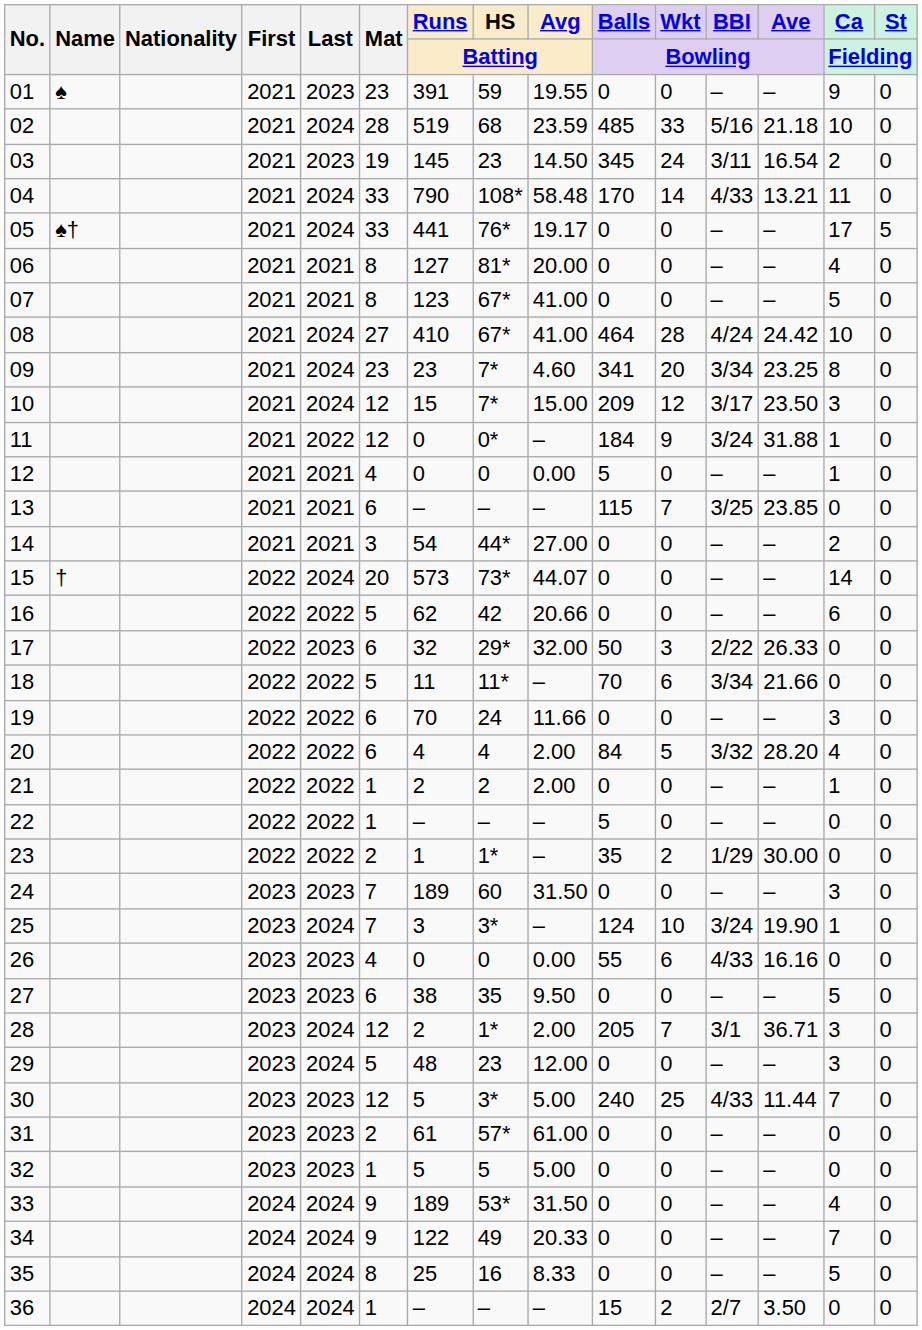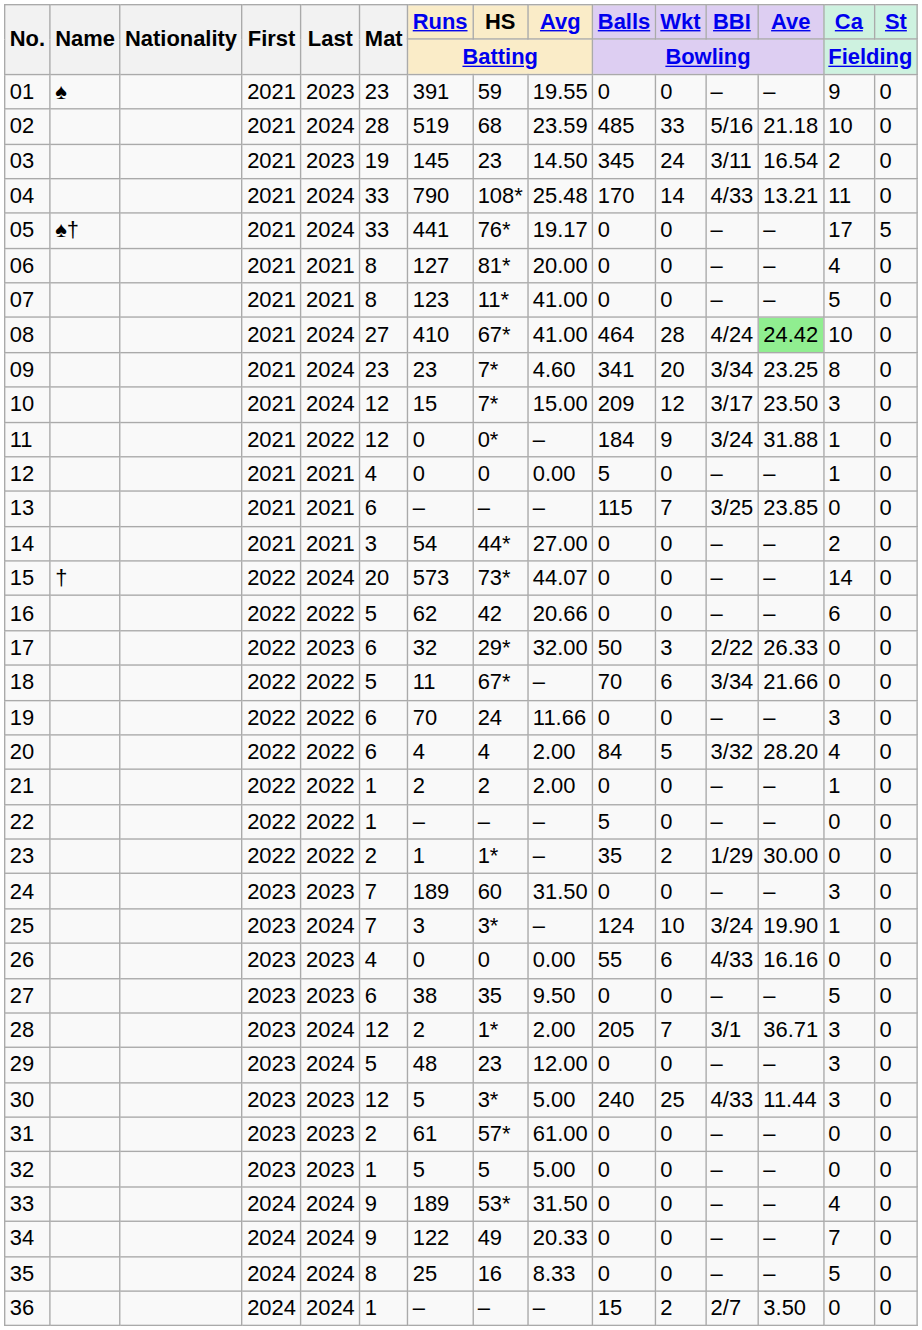 <table class="wikitable sortable">
 <tr align="center">
 <th rowspan="2">No.</th>
 <th rowspan="2">Name</th>
 <th rowspan="2">Nationality</th>
 <th rowspan="2">First</th>
 <th rowspan="2">Last</th>
 <th rowspan="2">Mat</th>
 <th style="background:#faecc8"><a href='#'>Runs</a></th>
 <th style="background:#faecc8">HS</th>
 <th style="background:#faecc8"><a href='#'>Avg</a></th>
 <th style="background:#ddcef2"><a href='#'>Balls</a></th>
 <th style="background:#ddcef2"><a href='#'>Wkt</a></th>
 <th style="background:#ddcef2"><a href='#'>BBI</a></th>
 <th style="background:#ddcef2"><a href='#'>Ave</a></th>
 <th style="background:#cef2e0"><a href='#'>Ca</a></th>
 <th style="background:#cef2e0"><a href='#'>St</a></th>
 </tr>
 <tr class="unsortable">
 <th colspan=3 style="background:#faecc8"><a href='#'>Batting</a></th>
 <th colspan=4 style="background:#ddcef2"><a href='#'>Bowling</a></th>
 <th colspan=2 style="background:#cef2e0"><a href='#'>Fielding</a></th>
 </tr>
 <tr>
 <td><span>0</span>1</td>
 <td> ♠</td>
 <td></td>
 <td>2021</td>
 <td>2023</td>
 <td>23</td>
 <td>391</td>
 <td>59</td>
 <td>19.55</td>
 <td>0</td>
 <td>0</td>
 <td>–</td>
 <td>–</td>
 <td>9</td>
 <td>0</td>
 </tr>
 <tr>
 <td><span>0</span>2</td>
 <td></td>
 <td></td>
 <td>2021</td>
 <td>2024</td>
 <td>28</td>
 <td>519</td>
 <td>68</td>
 <td>23.59</td>
 <td>485</td>
 <td>33</td>
 <td>5/16</td>
 <td>21.18</td>
 <td>10</td>
 <td>0</td>
 </tr>
 <tr>
 <td><span>0</span>3</td>
 <td><strong></strong></td>
 <td></td>
 <td>2021</td>
 <td>2023</td>
 <td>19</td>
 <td>145</td>
 <td>23</td>
 <td>14.50</td>
 <td>345</td>
 <td>24</td>
 <td>3/11</td>
 <td>16.54</td>
 <td>2</td>
 <td>0</td>
 </tr>
 <tr>
 <td><span>0</span>4</td>
 <td></td>
 <td></td>
 <td>2021</td>
 <td>2024</td>
 <td>33</td>
 <td>790</td>
 <td>108*</td>
-<td>58.48</td>
+<td>25.48</td>
 <td>170</td>
 <td>14</td>
 <td>4/33</td>
 <td>13.21</td>
 <td>11</td>
 <td>0</td>
 </tr>
 <tr>
 <td><span>0</span>5</td>
 <td> ♠†</td>
 <td></td>
 <td>2021</td>
 <td>2024</td>
 <td>33</td>
 <td>441</td>
 <td>76*</td>
 <td>19.17</td>
 <td>0</td>
 <td>0</td>
 <td>–</td>
 <td>–</td>
 <td>17</td>
 <td>5</td>
 </tr>
 <tr>
 <td><span>0</span>6</td>
 <td><strong></strong></td>
 <td></td>
 <td>2021</td>
 <td>2021</td>
 <td>8</td>
 <td>127</td>
 <td>81*</td>
 <td>20.00</td>
 <td>0</td>
 <td>0</td>
 <td>–</td>
 <td>–</td>
 <td>4</td>
 <td>0</td>
 </tr>
 <tr>
 <td><span>0</span>7</td>
 <td></td>
 <td></td>
 <td>2021</td>
 <td>2021</td>
 <td>8</td>
 <td>123</td>
-<td>67*</td>
+<td>11*</td>
 <td>41.00</td>
 <td>0</td>
 <td>0</td>
 <td>–</td>
 <td>–</td>
 <td>5</td>
 <td>0</td>
 </tr>
 <tr>
 <td><span>0</span>8</td>
 <td></td>
 <td></td>
 <td>2021</td>
 <td>2024</td>
 <td>27</td>
 <td>410</td>
 <td>67*</td>
 <td>41.00</td>
 <td>464</td>
 <td>28</td>
 <td>4/24</td>
-<td>24.42</td>
+<td style="background: lightgreen;">24.42</td>
 <td>10</td>
 <td>0</td>
 </tr>
 <tr>
 <td><span>0</span>9</td>
 <td></td>
 <td></td>
 <td>2021</td>
 <td>2024</td>
 <td>23</td>
 <td>23</td>
 <td>7*</td>
 <td>4.60</td>
 <td>341</td>
 <td>20</td>
 <td>3/34</td>
 <td>23.25</td>
 <td>8</td>
 <td>0</td>
 </tr>
 <tr>
 <td>10</td>
 <td></td>
 <td></td>
 <td>2021</td>
 <td>2024</td>
 <td>12</td>
 <td>15</td>
 <td>7*</td>
 <td>15.00</td>
 <td>209</td>
 <td>12</td>
 <td>3/17</td>
 <td>23.50</td>
 <td>3</td>
 <td>0</td>
 </tr>
 <tr>
 <td>11</td>
 <td></td>
 <td></td>
 <td>2021</td>
 <td>2022</td>
 <td>12</td>
 <td>0</td>
 <td>0*</td>
 <td>–</td>
 <td>184</td>
 <td>9</td>
 <td>3/24</td>
 <td>31.88</td>
 <td>1</td>
 <td>0</td>
 </tr>
 <tr>
 <td>12</td>
 <td></td>
 <td></td>
 <td>2021</td>
 <td>2021</td>
 <td>4</td>
 <td>0</td>
 <td>0</td>
 <td>0.00</td>
 <td>5</td>
 <td>0</td>
 <td>–</td>
 <td>–</td>
 <td>1</td>
 <td>0</td>
 </tr>
 <tr>
 <td>13</td>
 <td><strong></strong></td>
 <td></td>
 <td>2021</td>
 <td>2021</td>
 <td>6</td>
 <td>–</td>
 <td>–</td>
 <td>–</td>
 <td>115</td>
 <td>7</td>
 <td>3/25</td>
 <td>23.85</td>
 <td>0</td>
 <td>0</td>
 </tr>
 <tr>
 <td>14</td>
 <td></td>
 <td></td>
 <td>2021</td>
 <td>2021</td>
 <td>3</td>
 <td>54</td>
 <td>44*</td>
 <td>27.00</td>
 <td>0</td>
 <td>0</td>
 <td>–</td>
 <td>–</td>
 <td>2</td>
 <td>0</td>
 </tr>
 <tr>
 <td>15</td>
 <td> †</td>
 <td></td>
 <td>2022</td>
 <td>2024</td>
 <td>20</td>
 <td>573</td>
 <td>73*</td>
 <td>44.07</td>
 <td>0</td>
 <td>0</td>
 <td>–</td>
 <td>–</td>
 <td>14</td>
 <td>0</td>
 </tr>
 <tr>
 <td>16</td>
 <td><strong></strong></td>
 <td></td>
 <td>2022</td>
 <td>2022</td>
 <td>5</td>
 <td>62</td>
 <td>42</td>
 <td>20.66</td>
 <td>0</td>
 <td>0</td>
 <td>–</td>
 <td>–</td>
 <td>6</td>
 <td>0</td>
 </tr>
 <tr>
 <td>17</td>
 <td></td>
 <td></td>
 <td>2022</td>
 <td>2023</td>
 <td>6</td>
 <td>32</td>
 <td>29*</td>
 <td>32.00</td>
 <td>50</td>
 <td>3</td>
 <td>2/22</td>
 <td>26.33</td>
 <td>0</td>
 <td>0</td>
 </tr>
 <tr>
 <td>18</td>
 <td><strong></strong></td>
 <td></td>
 <td>2022</td>
 <td>2022</td>
 <td>5</td>
 <td>11</td>
-<td>11*</td>
+<td>67*</td>
 <td>–</td>
 <td>70</td>
 <td>6</td>
 <td>3/34</td>
 <td>21.66</td>
 <td>0</td>
 <td>0</td>
 </tr>
 <tr>
 <td>19</td>
 <td><strong></strong></td>
 <td></td>
 <td>2022</td>
 <td>2022</td>
 <td>6</td>
 <td>70</td>
 <td>24</td>
 <td>11.66</td>
 <td>0</td>
 <td>0</td>
 <td>–</td>
 <td>–</td>
 <td>3</td>
 <td>0</td>
 </tr>
 <tr>
 <td>20</td>
 <td></td>
 <td></td>
 <td>2022</td>
 <td>2022</td>
 <td>6</td>
 <td>4</td>
 <td>4</td>
 <td>2.00</td>
 <td>84</td>
 <td>5</td>
 <td>3/32</td>
 <td>28.20</td>
 <td>4</td>
 <td>0</td>
 </tr>
 <tr>
 <td>21</td>
 <td></td>
 <td></td>
 <td>2022</td>
 <td>2022</td>
 <td>1</td>
 <td>2</td>
 <td>2</td>
 <td>2.00</td>
 <td>0</td>
 <td>0</td>
 <td>–</td>
 <td>–</td>
 <td>1</td>
 <td>0</td>
 </tr>
 <tr>
 <td>22</td>
 <td></td>
 <td></td>
 <td>2022</td>
 <td>2022</td>
 <td>1</td>
 <td>–</td>
 <td>–</td>
 <td>–</td>
 <td>5</td>
 <td>0</td>
 <td>–</td>
 <td>–</td>
 <td>0</td>
 <td>0</td>
 </tr>
 <tr>
 <td>23</td>
 <td><strong></strong></td>
 <td></td>
 <td>2022</td>
 <td>2022</td>
 <td>2</td>
 <td>1</td>
 <td>1*</td>
 <td>–</td>
 <td>35</td>
 <td>2</td>
 <td>1/29</td>
 <td>30.00</td>
 <td>0</td>
 <td>0</td>
 </tr>
 <tr>
 <td>24</td>
 <td><strong></strong></td>
 <td></td>
 <td>2023</td>
 <td>2023</td>
 <td>7</td>
 <td>189</td>
 <td>60</td>
 <td>31.50</td>
 <td>0</td>
 <td>0</td>
 <td>–</td>
 <td>–</td>
 <td>3</td>
 <td>0</td>
 </tr>
 <tr>
 <td>25</td>
 <td></td>
 <td></td>
 <td>2023</td>
 <td>2024</td>
 <td>7</td>
 <td>3</td>
 <td>3*</td>
 <td>–</td>
 <td>124</td>
 <td>10</td>
 <td>3/24</td>
 <td>19.90</td>
 <td>1</td>
 <td>0</td>
 </tr>
 <tr>
 <td>26</td>
 <td></td>
 <td></td>
 <td>2023</td>
 <td>2023</td>
 <td>4</td>
 <td>0</td>
 <td>0</td>
 <td>0.00</td>
 <td>55</td>
 <td>6</td>
 <td>4/33</td>
 <td>16.16</td>
 <td>0</td>
 <td>0</td>
 </tr>
 <tr>
 <td>27</td>
 <td></td>
 <td></td>
 <td>2023</td>
 <td>2023</td>
 <td>6</td>
 <td>38</td>
 <td>35</td>
 <td>9.50</td>
 <td>0</td>
 <td>0</td>
 <td>–</td>
 <td>–</td>
 <td>5</td>
 <td>0</td>
 </tr>
 <tr>
 <td>28</td>
 <td><strong></strong></td>
 <td></td>
 <td>2023</td>
 <td>2024</td>
 <td>12</td>
 <td>2</td>
 <td>1*</td>
 <td>2.00</td>
 <td>205</td>
 <td>7</td>
 <td>3/1</td>
 <td>36.71</td>
 <td>3</td>
 <td>0</td>
 </tr>
 <tr>
 <td>29</td>
 <td></td>
 <td></td>
 <td>2023</td>
 <td>2024</td>
 <td>5</td>
 <td>48</td>
 <td>23</td>
 <td>12.00</td>
 <td>0</td>
 <td>0</td>
 <td>–</td>
 <td>–</td>
 <td>3</td>
 <td>0</td>
 </tr>
 <tr>
 <td>30</td>
 <td><strong></strong></td>
 <td></td>
 <td>2023</td>
 <td>2023</td>
 <td>12</td>
 <td>5</td>
 <td>3*</td>
 <td>5.00</td>
 <td>240</td>
 <td>25</td>
 <td>4/33</td>
 <td>11.44</td>
-<td>7</td>
+<td>3</td>
 <td>0</td>
 </tr>
 <tr>
 <td>31</td>
 <td><strong></strong></td>
 <td></td>
 <td>2023</td>
 <td>2023</td>
 <td>2</td>
 <td>61</td>
 <td>57*</td>
 <td>61.00</td>
 <td>0</td>
 <td>0</td>
 <td>–</td>
 <td>–</td>
 <td>0</td>
 <td>0</td>
 </tr>
 <tr>
 <td>32</td>
 <td><strong></strong></td>
 <td></td>
 <td>2023</td>
 <td>2023</td>
 <td>1</td>
 <td>5</td>
 <td>5</td>
 <td>5.00</td>
 <td>0</td>
 <td>0</td>
 <td>–</td>
 <td>–</td>
 <td>0</td>
 <td>0</td>
 </tr>
 <tr>
 <td>33</td>
 <td></td>
 <td></td>
 <td>2024</td>
 <td>2024</td>
 <td>9</td>
 <td>189</td>
 <td>53*</td>
 <td>31.50</td>
 <td>0</td>
 <td>0</td>
 <td>–</td>
 <td>–</td>
 <td>4</td>
 <td>0</td>
 </tr>
 <tr>
 <td>34</td>
 <td><strong></strong></td>
 <td></td>
 <td>2024</td>
 <td>2024</td>
 <td>9</td>
 <td>122</td>
 <td>49</td>
 <td>20.33</td>
 <td>0</td>
 <td>0</td>
 <td>–</td>
 <td>–</td>
 <td>7</td>
 <td>0</td>
 </tr>
 <tr>
 <td>35</td>
 <td></td>
 <td></td>
 <td>2024</td>
 <td>2024</td>
 <td>8</td>
 <td>25</td>
 <td>16</td>
 <td>8.33</td>
 <td>0</td>
 <td>0</td>
 <td>–</td>
 <td>–</td>
 <td>5</td>
 <td>0</td>
 </tr>
 <tr>
 <td>36</td>
 <td><strong></strong></td>
 <td></td>
 <td>2024</td>
 <td>2024</td>
 <td>1</td>
 <td>–</td>
 <td>–</td>
 <td>–</td>
 <td>15</td>
 <td>2</td>
 <td>2/7</td>
 <td>3.50</td>
 <td>0</td>
 <td>0</td>
 </tr>
 </table>
